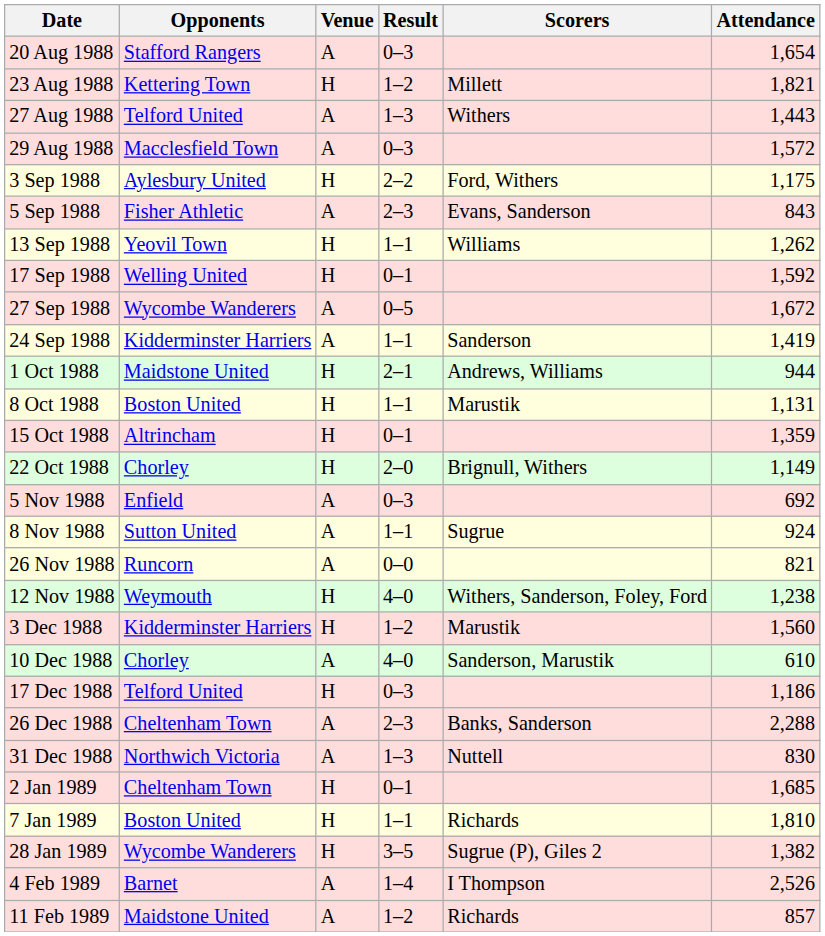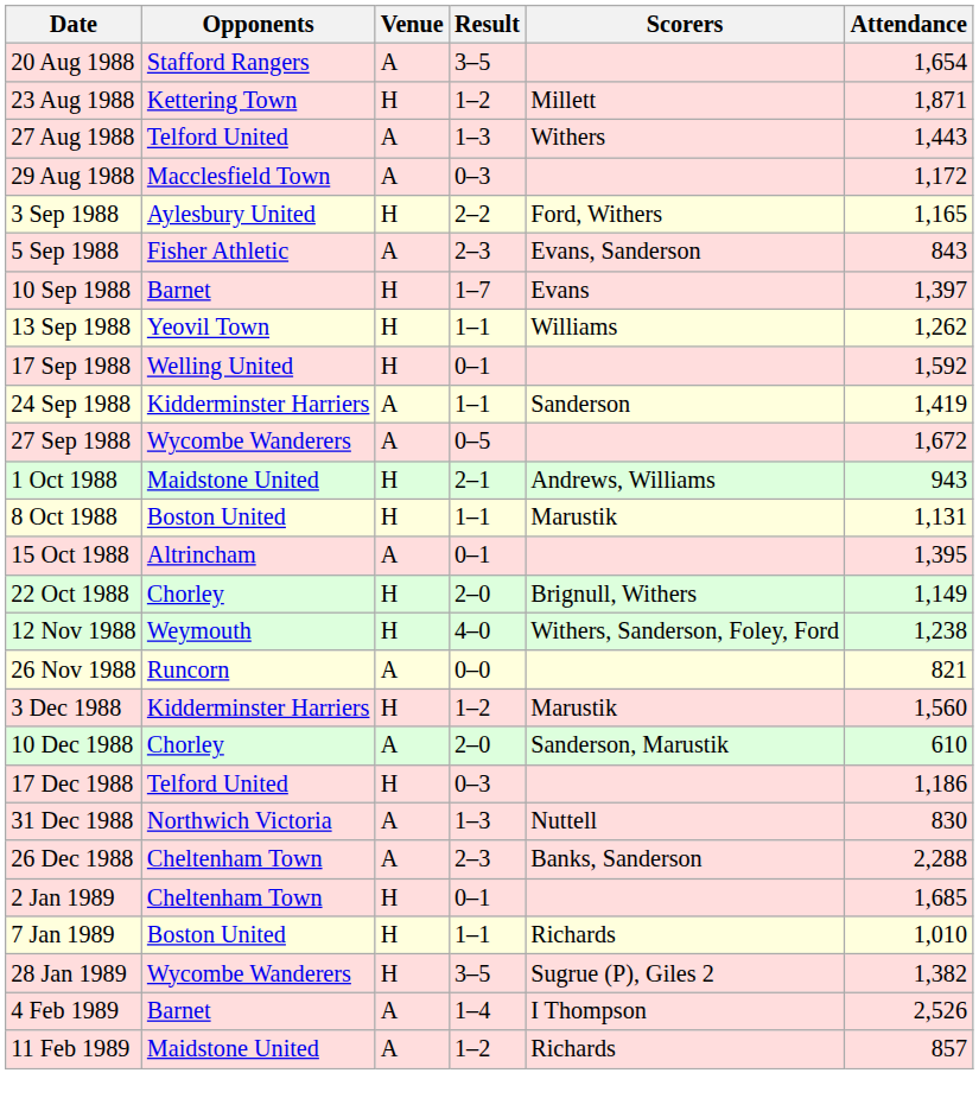 <table class="wikitable sortable">
 <tr>
 <th>Date</th>
 <th>Opponents</th>
 <th>Venue</th>
 <th>Result</th>
 <th>Scorers</th>
 <th>Attendance</th>
 </tr>
 <tr bgcolor="#ffdddd">
 <td>20 Aug 1988</td>
 <td><a href='#'>Stafford Rangers</a></td>
 <td>A</td>
-<td>0–3</td>
+<td>3–5</td>
 <td></td>
 <td align="right">1,654</td>
 </tr>
 <tr bgcolor="#ffdddd">
 <td>23 Aug 1988</td>
 <td><a href='#'>Kettering Town</a></td>
 <td>H</td>
 <td>1–2</td>
 <td>Millett</td>
-<td align="right">1,821</td>
+<td align="right">1,871</td>
 </tr>
 <tr bgcolor="#ffdddd">
 <td>27 Aug 1988</td>
 <td><a href='#'>Telford United</a></td>
 <td>A</td>
 <td>1–3</td>
 <td>Withers</td>
 <td align="right">1,443</td>
 </tr>
 <tr bgcolor="#ffdddd">
 <td>29 Aug 1988</td>
 <td><a href='#'>Macclesfield Town</a></td>
 <td>A</td>
 <td>0–3</td>
 <td></td>
-<td align="right">1,572</td>
+<td align="right">1,172</td>
 </tr>
 <tr bgcolor="#ffffdd">
 <td>3 Sep 1988</td>
 <td><a href='#'>Aylesbury United</a></td>
 <td>H</td>
 <td>2–2</td>
 <td>Ford, Withers</td>
-<td align="right">1,175</td>
+<td align="right">1,165</td>
 </tr>
 <tr bgcolor="#ffdddd">
 <td>5 Sep 1988</td>
 <td><a href='#'>Fisher Athletic</a></td>
 <td>A</td>
 <td>2–3</td>
 <td>Evans, Sanderson</td>
 <td align="right">843</td>
+</tr>
+<tr bgcolor="#ffdddd">
+<td>10 Sep 1988</td>
+<td><a href='#'>Barnet</a></td>
+<td>H</td>
+<td>1–7</td>
+<td>Evans</td>
+<td align="right">1,397</td>
 </tr>
 <tr bgcolor="#ffffdd">
 <td>13 Sep 1988</td>
 <td><a href='#'>Yeovil Town</a></td>
 <td>H</td>
 <td>1–1</td>
 <td>Williams</td>
 <td align="right">1,262</td>
 </tr>
 <tr bgcolor="#ffdddd">
 <td>17 Sep 1988</td>
 <td><a href='#'>Welling United</a></td>
 <td>H</td>
 <td>0–1</td>
 <td></td>
 <td align="right">1,592</td>
 </tr>
+<tr bgcolor="#ffffdd">
+<td>24 Sep 1988</td>
+<td><a href='#'>Kidderminster Harriers</a></td>
+<td>A</td>
+<td>1–1</td>
+<td>Sanderson</td>
+<td align="right">1,419</td>
+</tr>
 <tr bgcolor="#ffdddd">
 <td>27 Sep 1988</td>
 <td><a href='#'>Wycombe Wanderers</a></td>
 <td>A</td>
 <td>0–5</td>
 <td></td>
 <td align="right">1,672</td>
 </tr>
-<tr bgcolor="#ffffdd">
-<td>24 Sep 1988</td>
-<td><a href='#'>Kidderminster Harriers</a></td>
-<td>A</td>
-<td>1–1</td>
-<td>Sanderson</td>
-<td align="right">1,419</td>
-</tr>
 <tr bgcolor="#ddffdd">
 <td>1 Oct 1988</td>
 <td><a href='#'>Maidstone United</a></td>
 <td>H</td>
 <td>2–1</td>
 <td>Andrews, Williams</td>
-<td align="right">944</td>
+<td align="right">943</td>
 </tr>
 <tr bgcolor="#ffffdd">
 <td>8 Oct 1988</td>
 <td><a href='#'>Boston United</a></td>
 <td>H</td>
 <td>1–1</td>
 <td>Marustik</td>
 <td align="right">1,131</td>
 </tr>
 <tr bgcolor="#ffdddd">
 <td>15 Oct 1988</td>
 <td><a href='#'>Altrincham</a></td>
-<td>H</td>
+<td>A</td>
 <td>0–1</td>
 <td></td>
-<td align="right">1,359</td>
+<td align="right">1,395</td>
 </tr>
 <tr bgcolor="#ddffdd">
 <td>22 Oct 1988</td>
 <td><a href='#'>Chorley</a></td>
 <td>H</td>
 <td>2–0</td>
 <td>Brignull, Withers</td>
 <td align="right">1,149</td>
 </tr>
-<tr bgcolor="#ffdddd">
-<td>5 Nov 1988</td>
-<td><a href='#'>Enfield</a></td>
-<td>A</td>
-<td>0–3</td>
-<td></td>
-<td align="right">692</td>
-</tr>
-<tr bgcolor="#ffffdd">
-<td>8 Nov 1988</td>
-<td><a href='#'>Sutton United</a></td>
-<td>A</td>
-<td>1–1</td>
-<td>Sugrue</td>
-<td align="right">924</td>
+<tr bgcolor="#ddffdd">
+<td>12 Nov 1988</td>
+<td><a href='#'>Weymouth</a></td>
+<td>H</td>
+<td>4–0</td>
+<td>Withers, Sanderson, Foley, Ford</td>
+<td align="right">1,238</td>
 </tr>
 <tr bgcolor="#ffffdd">
 <td>26 Nov 1988</td>
 <td><a href='#'>Runcorn</a></td>
 <td>A</td>
 <td>0–0</td>
 <td></td>
 <td align="right">821</td>
-</tr>
-<tr bgcolor="#ddffdd">
-<td>12 Nov 1988</td>
-<td><a href='#'>Weymouth</a></td>
-<td>H</td>
-<td>4–0</td>
-<td>Withers, Sanderson, Foley, Ford</td>
-<td align="right">1,238</td>
 </tr>
 <tr bgcolor="#ffdddd">
 <td>3 Dec 1988</td>
 <td><a href='#'>Kidderminster Harriers</a></td>
 <td>H</td>
 <td>1–2</td>
 <td>Marustik</td>
 <td align="right">1,560</td>
 </tr>
 <tr bgcolor="#ddffdd">
 <td>10 Dec 1988</td>
 <td><a href='#'>Chorley</a></td>
 <td>A</td>
-<td>4–0</td>
+<td>2–0</td>
 <td>Sanderson, Marustik</td>
 <td align="right">610</td>
 </tr>
 <tr bgcolor="#ffdddd">
 <td>17 Dec 1988</td>
 <td><a href='#'>Telford United</a></td>
 <td>H</td>
 <td>0–3</td>
 <td></td>
 <td align="right">1,186</td>
 </tr>
 <tr bgcolor="#ffdddd">
+<td>31 Dec 1988</td>
+<td><a href='#'>Northwich Victoria</a></td>
+<td>A</td>
+<td>1–3</td>
+<td>Nuttell</td>
+<td align="right">830</td>
+</tr>
+<tr bgcolor="#ffdddd">
 <td>26 Dec 1988</td>
 <td><a href='#'>Cheltenham Town</a></td>
 <td>A</td>
 <td>2–3</td>
 <td>Banks, Sanderson</td>
 <td align="right">2,288</td>
-</tr>
-<tr bgcolor="#ffdddd">
-<td>31 Dec 1988</td>
-<td><a href='#'>Northwich Victoria</a></td>
-<td>A</td>
-<td>1–3</td>
-<td>Nuttell</td>
-<td align="right">830</td>
 </tr>
 <tr bgcolor="#ffdddd">
 <td>2 Jan 1989</td>
 <td><a href='#'>Cheltenham Town</a></td>
 <td>H</td>
 <td>0–1</td>
 <td></td>
 <td align="right">1,685</td>
 </tr>
 <tr bgcolor="#ffffdd">
 <td>7 Jan 1989</td>
 <td><a href='#'>Boston United</a></td>
 <td>H</td>
 <td>1–1</td>
 <td>Richards</td>
-<td align="right">1,810</td>
+<td align="right">1,010</td>
 </tr>
 <tr bgcolor="#ffdddd">
 <td>28 Jan 1989</td>
 <td><a href='#'>Wycombe Wanderers</a></td>
 <td>H</td>
 <td>3–5</td>
 <td>Sugrue (P), Giles 2</td>
 <td align="right">1,382</td>
 </tr>
 <tr bgcolor="#ffdddd">
 <td>4 Feb 1989</td>
 <td><a href='#'>Barnet</a></td>
 <td>A</td>
 <td>1–4</td>
 <td>I Thompson</td>
 <td align="right">2,526</td>
 </tr>
 <tr bgcolor="#ffdddd">
 <td>11 Feb 1989</td>
 <td><a href='#'>Maidstone United</a></td>
 <td>A</td>
 <td>1–2</td>
 <td>Richards</td>
 <td align="right">857</td>
 </tr>
 </table>
